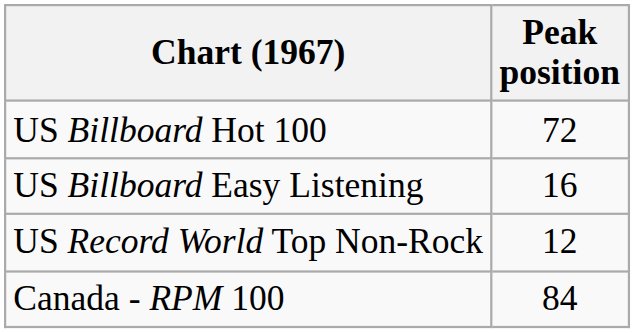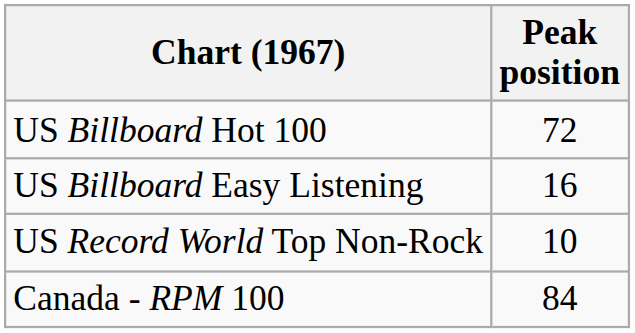 <table class="wikitable sortable" style="text-align:center;"|>
 <tr>
 <th>Chart (1967)</th>
 <th>Peak<br>position</th>
 </tr>
 <tr>
 <td align="left">US <em>Billboard</em> Hot 100</td>
 <td>72</td>
 </tr>
 <tr>
 <td align="left">US <em>Billboard</em> Easy Listening</td>
 <td>16</td>
 </tr>
 <tr>
 <td align="left">US <em>Record World</em> Top Non-Rock</td>
-<td>12</td>
+<td>10</td>
 </tr>
 <tr>
 <td align="left">Canada - <em>RPM</em> 100</td>
 <td>84</td>
 </tr>
 </table>
